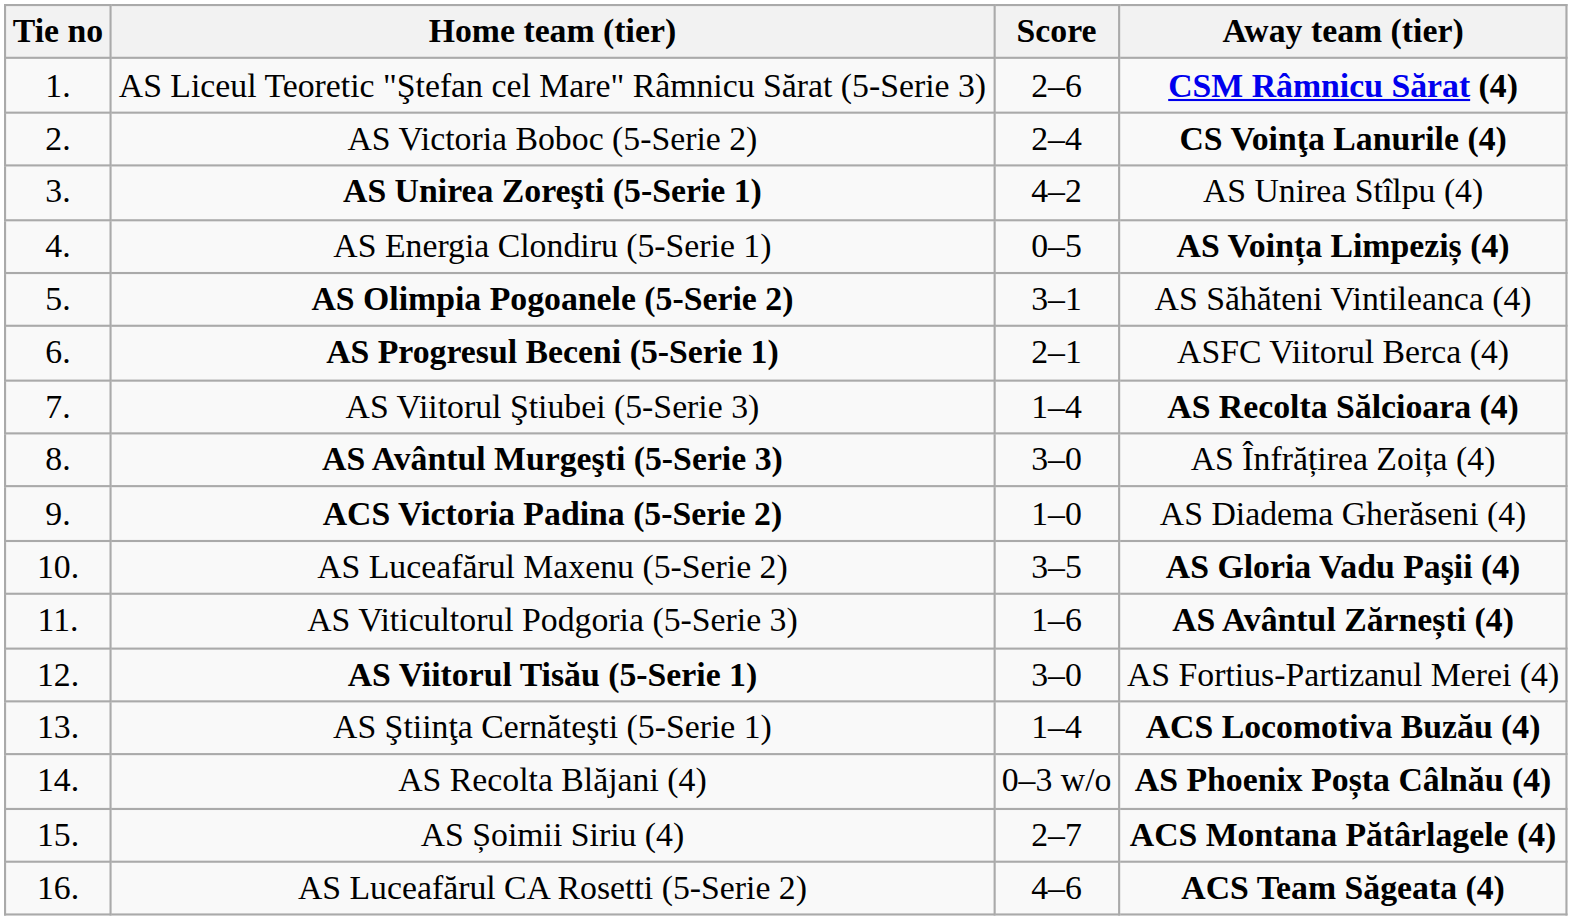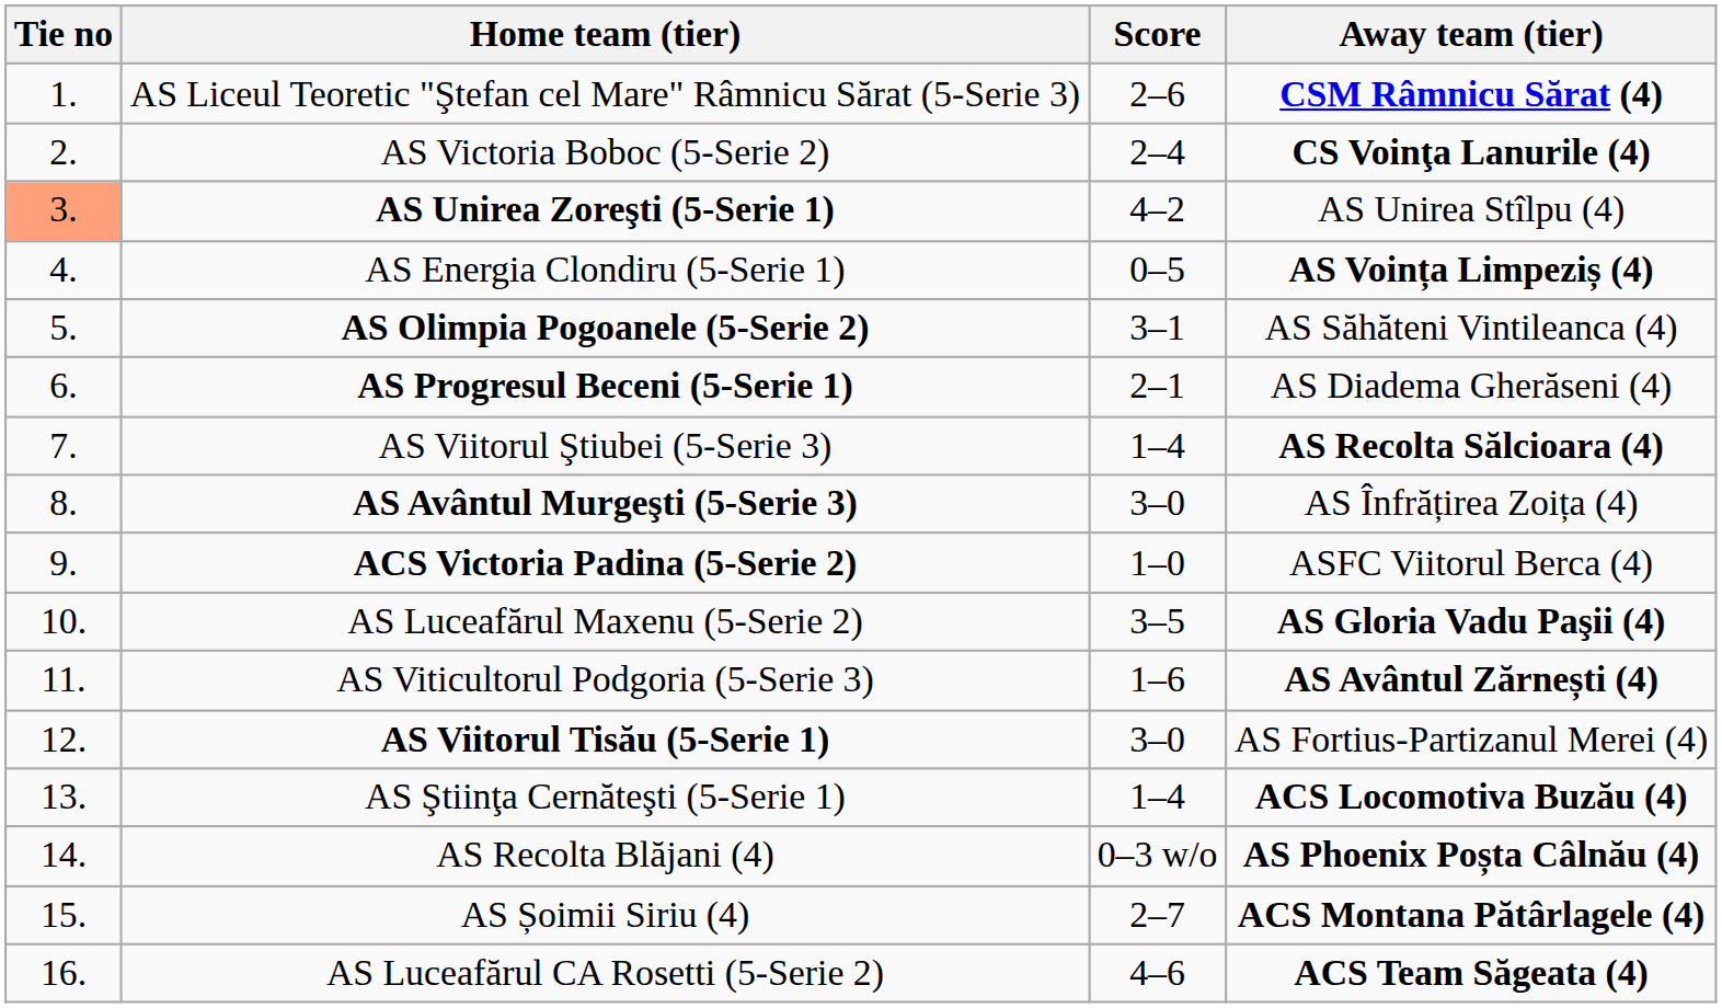 <table class="wikitable" style="text-align: center">
 <tr>
 <th>Tie no</th>
 <th>Home team (tier)</th>
 <th>Score</th>
 <th>Away team (tier)</th>
 </tr>
 <tr>
 <td>1.</td>
 <td>AS Liceul Teoretic "Ştefan cel Mare" Râmnicu Sărat (5-Serie 3)</td>
 <td>2–6</td>
 <td><strong><a href='#'>CSM Râmnicu Sărat</a> (4)</strong></td>
 </tr>
 <tr>
 <td>2.</td>
 <td>AS Victoria Boboc (5-Serie 2)</td>
 <td>2–4</td>
 <td><strong>CS Voinţa Lanurile (4)</strong></td>
 </tr>
 <tr>
-<td>3.</td>
+<td style="background: lightsalmon;">3.</td>
 <td><strong>AS Unirea Zoreşti (5-Serie 1)</strong></td>
 <td>4–2</td>
 <td>AS Unirea Stîlpu (4)</td>
 </tr>
 <tr>
 <td>4.</td>
 <td>AS Energia Clondiru (5-Serie 1)</td>
 <td>0–5</td>
 <td><strong>AS Voința Limpeziș (4)</strong></td>
 </tr>
 <tr>
 <td>5.</td>
 <td><strong>AS Olimpia Pogoanele (5-Serie 2)</strong></td>
 <td>3–1</td>
 <td>AS Săhăteni Vintileanca (4)</td>
 </tr>
 <tr>
 <td>6.</td>
 <td><strong>AS Progresul Beceni (5-Serie 1)</strong></td>
 <td>2–1</td>
-<td>ASFC Viitorul Berca (4)</td>
+<td>AS Diadema Gherăseni (4)</td>
 </tr>
 <tr>
 <td>7.</td>
 <td>AS Viitorul Ştiubei (5-Serie 3)</td>
 <td>1–4</td>
 <td><strong>AS Recolta Sălcioara (4)</strong></td>
 </tr>
 <tr>
 <td>8.</td>
 <td><strong>AS Avântul Murgeşti (5-Serie 3)</strong></td>
 <td>3–0</td>
 <td>AS Înfrățirea Zoița (4)</td>
 </tr>
 <tr>
 <td>9.</td>
 <td><strong>ACS Victoria Padina (5-Serie 2)</strong></td>
 <td>1–0</td>
-<td>AS Diadema Gherăseni (4)</td>
+<td>ASFC Viitorul Berca (4)</td>
 </tr>
 <tr>
 <td>10.</td>
 <td>AS Luceafărul Maxenu (5-Serie 2)</td>
 <td>3–5</td>
 <td><strong>AS Gloria Vadu Paşii (4)</strong></td>
 </tr>
 <tr>
 <td>11.</td>
 <td>AS Viticultorul Podgoria (5-Serie 3)</td>
 <td>1–6</td>
 <td><strong>AS Avântul Zărnești (4)</strong></td>
 </tr>
 <tr>
 <td>12.</td>
 <td><strong>AS Viitorul Tisău (5-Serie 1)</strong></td>
 <td>3–0</td>
 <td>AS Fortius-Partizanul Merei (4)</td>
 </tr>
 <tr>
 <td>13.</td>
 <td>AS Ştiinţa Cernăteşti (5-Serie 1)</td>
 <td>1–4</td>
 <td><strong>ACS Locomotiva Buzău (4)</strong></td>
 </tr>
 <tr>
 <td>14.</td>
 <td>AS Recolta Blăjani (4)</td>
 <td>0–3 w/o</td>
 <td><strong>AS Phoenix Poșta Câlnău (4)</strong></td>
 </tr>
 <tr>
 <td>15.</td>
 <td>AS Șoimii Siriu (4)</td>
 <td>2–7</td>
 <td><strong>ACS Montana Pătârlagele (4)</strong></td>
 </tr>
 <tr>
 <td>16.</td>
 <td>AS Luceafărul CA Rosetti (5-Serie 2)</td>
 <td>4–6</td>
 <td><strong>ACS Team Săgeata (4)</strong></td>
 </tr>
 </table>
